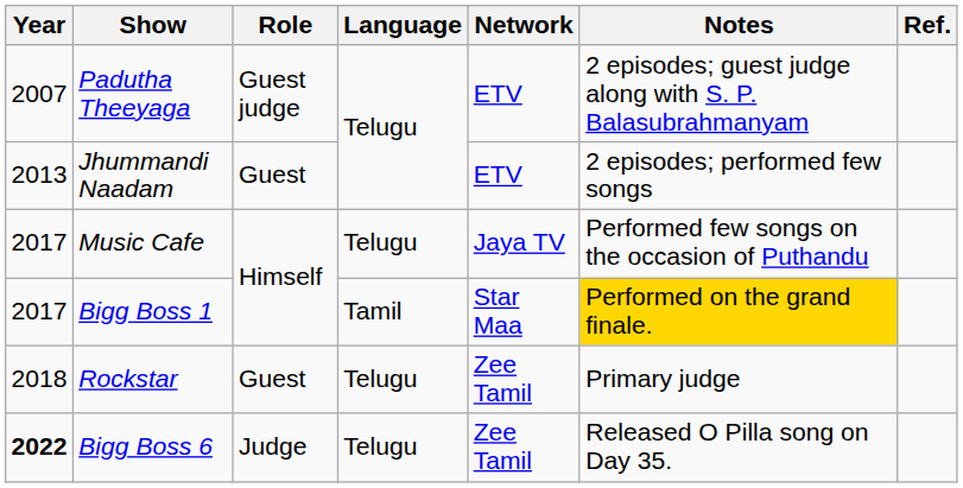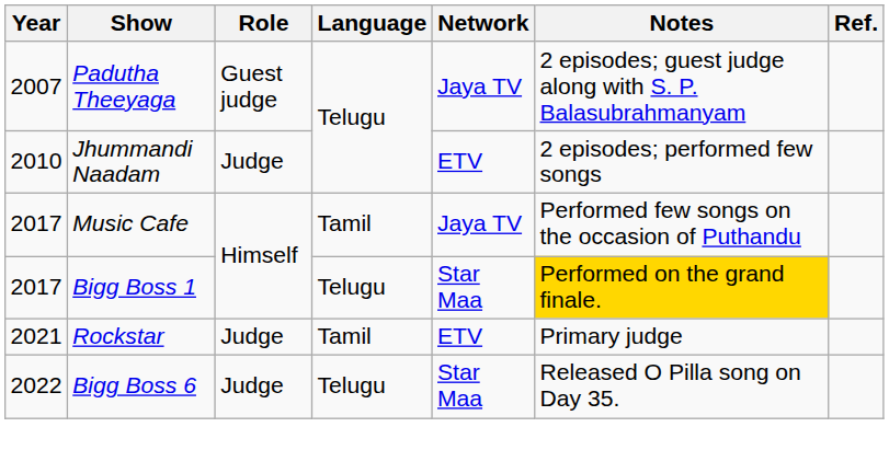 <table class="wikitable">
 <tr>
 <th>Year</th>
 <th>Show</th>
 <th>Role</th>
 <th>Language</th>
 <th>Network</th>
 <th>Notes</th>
 <th>Ref.</th>
 </tr>
 <tr>
 <td>2007</td>
 <td><em><a href='#'>Padutha Theeyaga</a></em></td>
 <td>Guest judge</td>
 <td rowspan="2">Telugu</td>
-<td><a href='#'>ETV</a></td>
+<td><a href='#'>Jaya TV</a></td>
 <td>2 episodes; guest judge along with <a href='#'>S. P. Balasubrahmanyam</a></td>
 <td></td>
 </tr>
 <tr>
-<td>2013</td>
+<td>2010</td>
 <td><em>Jhummandi Naadam</em></td>
-<td>Guest</td>
+<td>Judge</td>
 <td><a href='#'>ETV</a></td>
 <td>2 episodes; performed few songs</td>
 <td></td>
 </tr>
 <tr>
 <td>2017</td>
 <td><em>Music Cafe</em></td>
 <td rowspan="2">Himself</td>
-<td>Telugu</td>
+<td>Tamil</td>
 <td><a href='#'>Jaya TV</a></td>
 <td>Performed few songs on the occasion of <a href='#'>Puthandu</a></td>
 <td></td>
 </tr>
 <tr>
 <td>2017</td>
 <td><a href='#'><em>Bigg Boss 1</em></a></td>
-<td>Tamil</td>
+<td>Telugu</td>
 <td><a href='#'>Star Maa</a></td>
 <td style="background: gold;">Performed on the grand finale.</td>
 <td></td>
 </tr>
 <tr>
-<td>2018</td>
+<td>2021</td>
 <td><a href='#'><em>Rockstar</em></a></td>
-<td>Guest</td>
-<td>Telugu</td>
-<td><a href='#'>Zee Tamil</a></td>
+<td>Judge</td>
+<td>Tamil</td>
+<td><a href='#'>ETV</a></td>
 <td>Primary judge</td>
 <td></td>
 </tr>
 <tr>
-<td><strong>2022</strong></td>
+<td>2022</td>
 <td><a href='#'><em>Bigg Boss 6</em></a></td>
 <td>Judge</td>
 <td>Telugu</td>
-<td><a href='#'>Zee Tamil</a></td>
+<td><a href='#'>Star Maa</a></td>
 <td>Released O Pilla song on Day 35.</td>
 </tr>
 </table>
